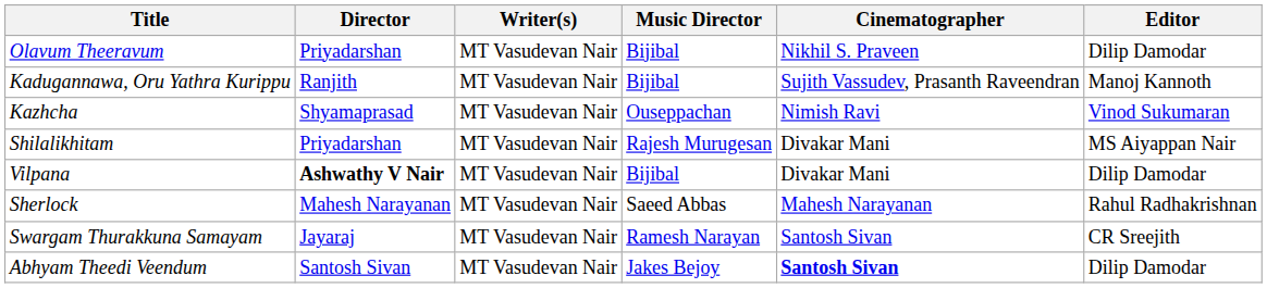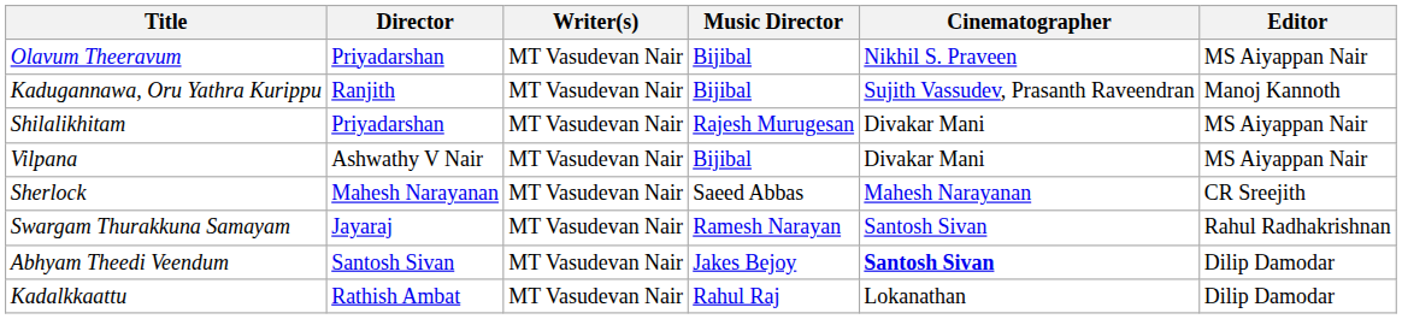 <table class="wikitable" style="background:#ffffff;">
 <tr>
 <th>Title</th>
 <th>Director</th>
 <th>Writer(s)</th>
 <th>Music Director</th>
 <th>Cinematographer</th>
 <th>Editor</th>
 </tr>
 <tr>
 <td><em><a href='#'>Olavum Theeravum</a></em></td>
 <td><a href='#'>Priyadarshan</a></td>
 <td>MT Vasudevan Nair</td>
 <td><a href='#'>Bijibal</a></td>
 <td><a href='#'>Nikhil S. Praveen</a></td>
-<td>Dilip Damodar</td>
+<td>MS Aiyappan Nair</td>
 </tr>
 <tr>
 <td><em>Kadugannawa, Oru Yathra Kurippu</em></td>
 <td><a href='#'>Ranjith</a></td>
 <td>MT Vasudevan Nair</td>
 <td><a href='#'>Bijibal</a></td>
 <td><a href='#'>Sujith Vassudev</a>, Prasanth Raveendran</td>
 <td>Manoj Kannoth</td>
-</tr>
-<tr>
-<td><em>Kazhcha</em></td>
-<td><a href='#'>Shyamaprasad</a></td>
-<td>MT Vasudevan Nair</td>
-<td><a href='#'>Ouseppachan</a></td>
-<td><a href='#'>Nimish Ravi</a></td>
-<td><a href='#'>Vinod Sukumaran</a></td>
 </tr>
 <tr>
 <td><em>Shilalikhitam</em></td>
 <td><a href='#'>Priyadarshan</a></td>
 <td>MT Vasudevan Nair</td>
 <td><a href='#'>Rajesh Murugesan</a></td>
 <td>Divakar Mani</td>
 <td>MS Aiyappan Nair</td>
 </tr>
 <tr>
 <td><em>Vilpana</em></td>
-<td><strong>Ashwathy V Nair</strong></td>
+<td>Ashwathy V Nair</td>
 <td>MT Vasudevan Nair</td>
 <td><a href='#'>Bijibal</a></td>
 <td>Divakar Mani</td>
-<td>Dilip Damodar</td>
+<td>MS Aiyappan Nair</td>
 </tr>
 <tr>
 <td><em>Sherlock</em></td>
 <td><a href='#'>Mahesh Narayanan</a></td>
 <td>MT Vasudevan Nair</td>
 <td>Saeed Abbas</td>
 <td><a href='#'>Mahesh Narayanan</a></td>
-<td>Rahul Radhakrishnan</td>
+<td>CR Sreejith</td>
 </tr>
 <tr>
 <td><em>Swargam Thurakkuna Samayam</em></td>
 <td><a href='#'>Jayaraj</a></td>
 <td>MT Vasudevan Nair</td>
 <td><a href='#'>Ramesh Narayan</a></td>
 <td><a href='#'>Santosh Sivan</a></td>
-<td>CR Sreejith</td>
+<td>Rahul Radhakrishnan</td>
 </tr>
 <tr>
 <td><em>Abhyam Theedi Veendum</em></td>
 <td><a href='#'>Santosh Sivan</a></td>
 <td>MT Vasudevan Nair</td>
 <td><a href='#'>Jakes Bejoy</a></td>
 <td><strong><a href='#'>Santosh Sivan</a></strong></td>
 <td>Dilip Damodar</td>
 </tr>
+<tr>
+<td><em>Kadalkkaattu</em></td>
+<td><a href='#'>Rathish Ambat</a></td>
+<td>MT Vasudevan Nair</td>
+<td><a href='#'>Rahul Raj</a></td>
+<td>Lokanathan</td>
+<td>Dilip Damodar</td>
+</tr>
 </table>
